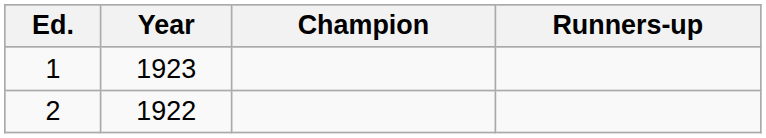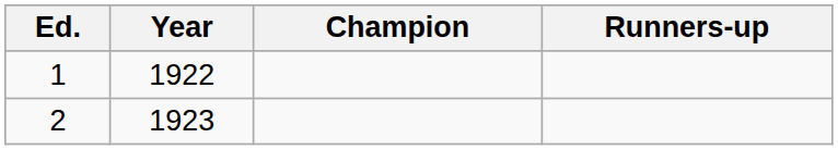 <table class="wikitable" style=text-align:center>
 <tr>
 <th width=50>Ed.</th>
 <th width=70>Year</th>
 <th width=150>Champion</th>
 <th width=150>Runners-up</th>
 </tr>
 <tr>
 <td>1</td>
-<td>1923</td>
+<td>1922</td>
 <td><strong></strong></td>
 <td></td>
 </tr>
 <tr>
 <td>2</td>
-<td>1922</td>
+<td>1923</td>
 <td><strong></strong></td>
 <td></td>
 </tr>
 </table>
